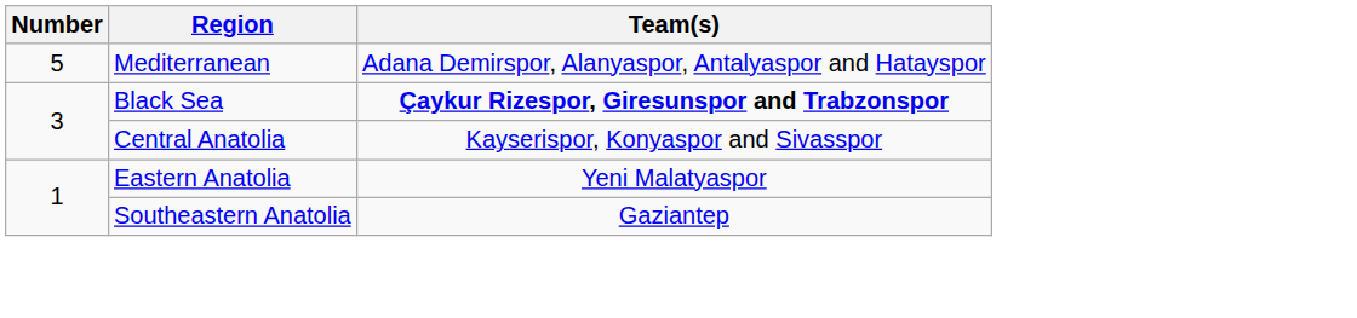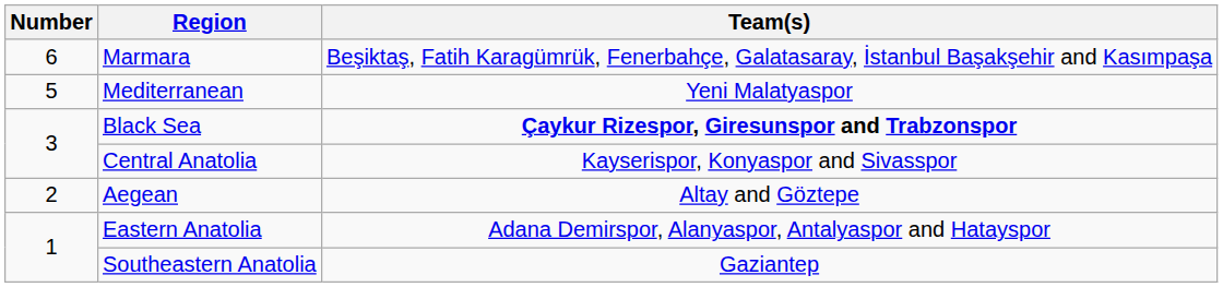 <table class="wikitable" style="text-align:center">
 <tr>
 <th>Number</th>
 <th><a href='#'>Region</a></th>
 <th>Team(s)</th>
 </tr>
 <tr>
+<td rowspan="1">6</td>
+<td align="left"><a href='#'>Marmara</a></td>
+<td><a href='#'>Beşiktaş</a>, <a href='#'>Fatih Karagümrük</a>, <a href='#'>Fenerbahçe</a>, <a href='#'>Galatasaray</a>, <a href='#'>İstanbul Başakşehir</a> and <a href='#'>Kasımpaşa</a></td>
+</tr>
+<tr>
 <td rowspan="1">5</td>
 <td align="left"><a href='#'>Mediterranean</a></td>
-<td><a href='#'>Adana Demirspor</a>, <a href='#'>Alanyaspor</a>, <a href='#'>Antalyaspor</a> and <a href='#'>Hatayspor</a></td>
+<td><a href='#'>Yeni Malatyaspor</a></td>
 </tr>
 <tr>
 <td rowspan="2">3</td>
 <td align="left"><a href='#'>Black Sea</a></td>
 <td><strong><a href='#'>Çaykur Rizespor</a>, <a href='#'>Giresunspor</a> and <a href='#'>Trabzonspor</a></strong></td>
 </tr>
 <tr>
 <td align="left"><a href='#'>Central Anatolia</a></td>
 <td><a href='#'>Kayserispor</a>, <a href='#'>Konyaspor</a> and <a href='#'>Sivasspor</a></td>
 </tr>
 <tr>
+<td rowspan="1">2</td>
+<td align="left"><a href='#'>Aegean</a></td>
+<td><a href='#'>Altay</a> and <a href='#'>Göztepe</a></td>
+</tr>
+<tr>
 <td rowspan="2">1</td>
 <td align="left"><a href='#'>Eastern Anatolia</a></td>
-<td><a href='#'>Yeni Malatyaspor</a></td>
+<td><a href='#'>Adana Demirspor</a>, <a href='#'>Alanyaspor</a>, <a href='#'>Antalyaspor</a> and <a href='#'>Hatayspor</a></td>
 </tr>
 <tr>
 <td align="left"><a href='#'>Southeastern Anatolia</a></td>
 <td><a href='#'>Gaziantep</a></td>
 </tr>
 </table>
